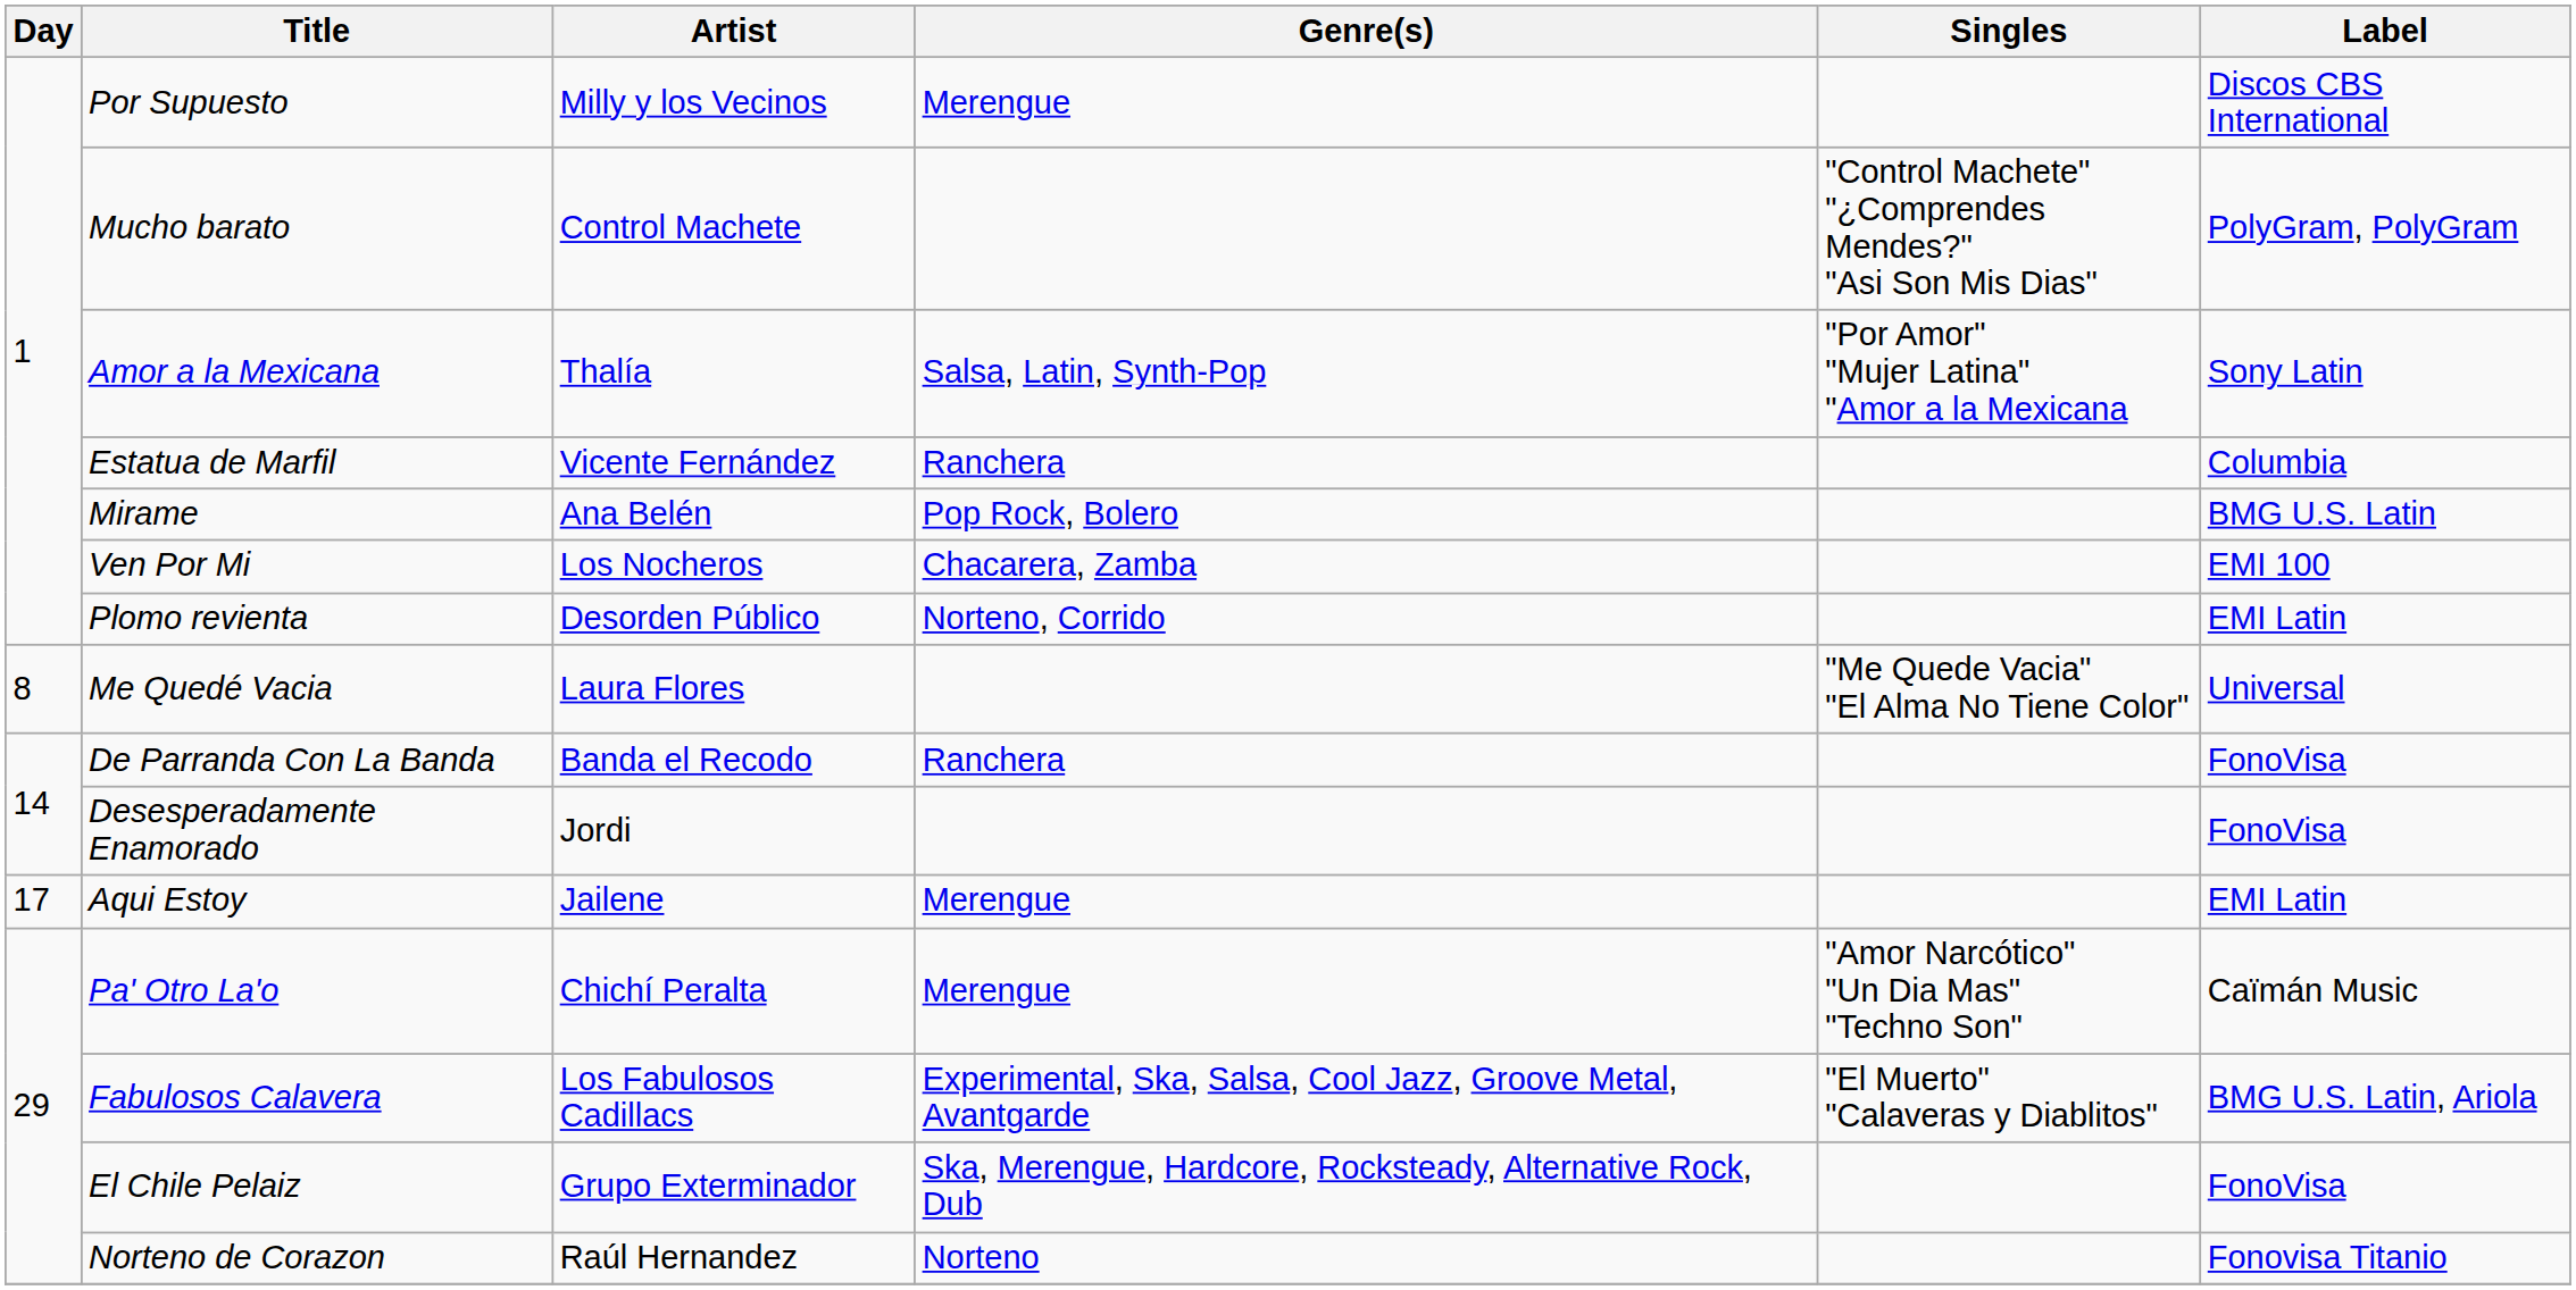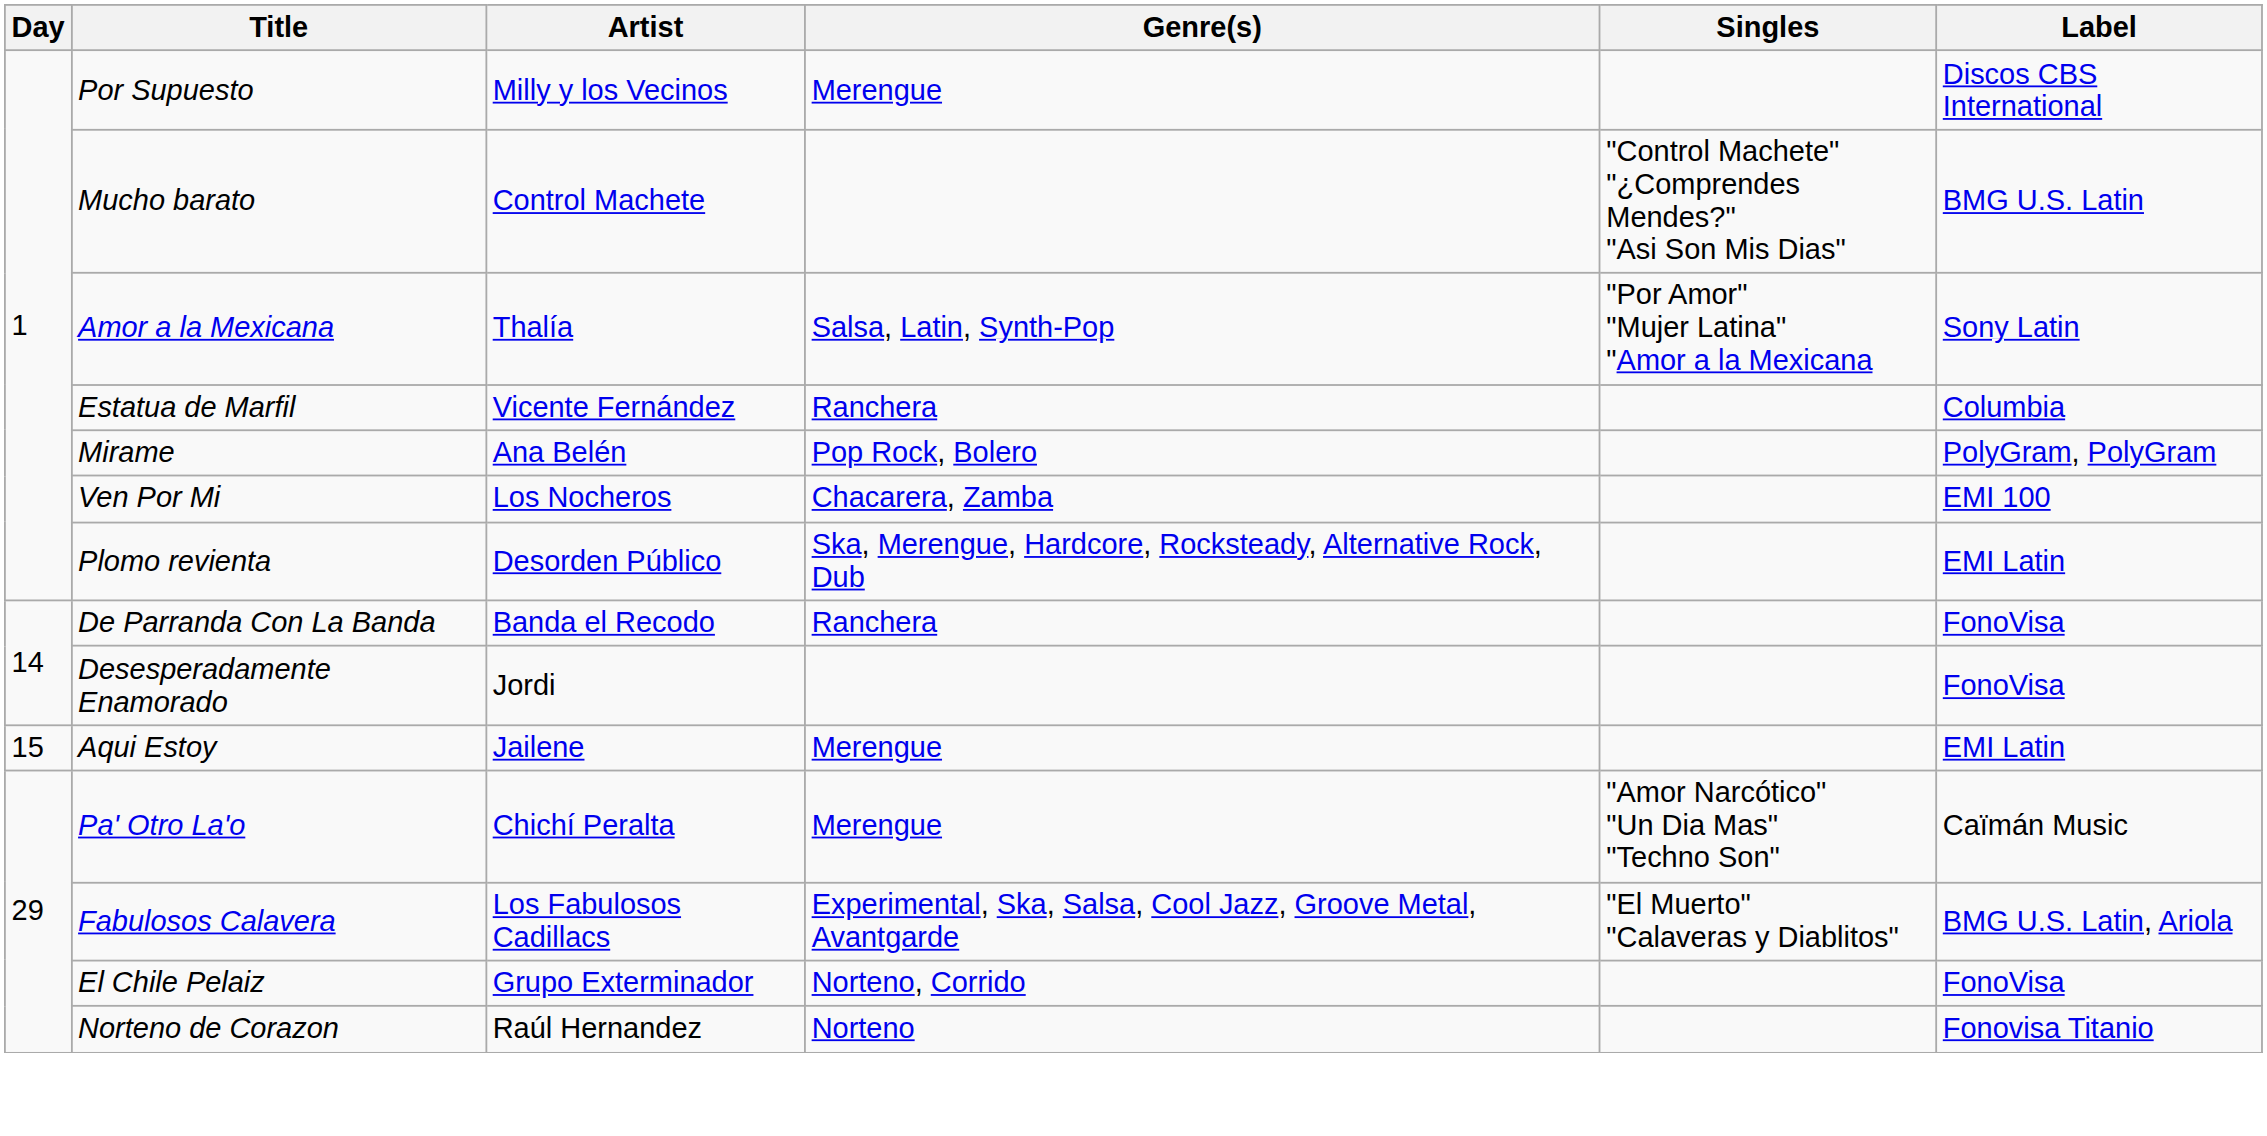 <table class="wikitable sortable" style="text-align: left;">
 <tr>
 <th>Day</th>
 <th>Title</th>
 <th>Artist</th>
 <th>Genre(s)</th>
 <th>Singles</th>
 <th>Label</th>
 </tr>
 <tr>
 <td rowspan="7">1</td>
 <td><em>Por Supuesto</em></td>
 <td><a href='#'>Milly y los Vecinos</a></td>
 <td><a href='#'>Merengue</a></td>
 <td></td>
 <td><a href='#'>Discos CBS International</a></td>
 </tr>
 <tr>
 <td><em>Mucho barato</em></td>
 <td><a href='#'>Control Machete</a></td>
 <td></td>
 <td>"Control Machete"<br>"¿Comprendes Mendes?"<br>"Asi Son Mis Dias"</td>
-<td><a href='#'>PolyGram</a>, <a href='#'>PolyGram</a></td>
+<td><a href='#'>BMG U.S. Latin</a></td>
 </tr>
 <tr>
 <td><em><a href='#'>Amor a la Mexicana</a></em></td>
 <td><a href='#'>Thalía</a></td>
 <td><a href='#'>Salsa</a>, <a href='#'>Latin</a>, <a href='#'>Synth-Pop</a></td>
 <td>"Por Amor"<br>"Mujer Latina"<br>"<a href='#'>Amor a la Mexicana</a></td>
 <td><a href='#'>Sony Latin</a></td>
 </tr>
 <tr>
 <td><em>Estatua de Marfil</em></td>
 <td><a href='#'>Vicente Fernández</a></td>
 <td><a href='#'>Ranchera</a></td>
 <td></td>
 <td><a href='#'>Columbia</a></td>
 </tr>
 <tr>
 <td><em>Mirame</em></td>
 <td><a href='#'>Ana Belén</a></td>
 <td><a href='#'>Pop Rock</a>, <a href='#'>Bolero</a></td>
 <td></td>
-<td><a href='#'>BMG U.S. Latin</a></td>
+<td><a href='#'>PolyGram</a>, <a href='#'>PolyGram</a></td>
 </tr>
 <tr>
 <td><em>Ven Por Mi</em></td>
 <td><a href='#'>Los Nocheros</a></td>
 <td><a href='#'>Chacarera</a>, <a href='#'>Zamba</a></td>
 <td></td>
 <td><a href='#'>EMI 100</a></td>
 </tr>
 <tr>
 <td><em>Plomo revienta</em></td>
 <td><a href='#'>Desorden Público</a></td>
-<td><a href='#'>Norteno</a>, <a href='#'>Corrido</a></td>
+<td><a href='#'>Ska</a>, <a href='#'>Merengue</a>, <a href='#'>Hardcore</a>, <a href='#'>Rocksteady</a>, <a href='#'>Alternative Rock</a>, <a href='#'>Dub</a></td>
 <td></td>
 <td><a href='#'>EMI Latin</a></td>
-</tr>
-<tr>
-<td>8</td>
-<td><em>Me Quedé Vacia</em></td>
-<td><a href='#'>Laura Flores</a></td>
-<td></td>
-<td>"Me Quede Vacia"<br>"El Alma No Tiene Color"</td>
-<td><a href='#'>Universal</a></td>
 </tr>
 <tr>
 <td rowspan="2">14</td>
 <td><em>De Parranda Con La Banda</em></td>
 <td><a href='#'>Banda el Recodo</a></td>
 <td><a href='#'>Ranchera</a></td>
 <td></td>
 <td><a href='#'>FonoVisa</a></td>
 </tr>
 <tr>
 <td><em>Desesperadamente Enamorado</em></td>
 <td>Jordi</td>
 <td></td>
 <td></td>
 <td><a href='#'>FonoVisa</a></td>
 </tr>
 <tr>
-<td>17</td>
+<td>15</td>
 <td><em>Aqui Estoy</em></td>
 <td><a href='#'>Jailene</a></td>
 <td><a href='#'>Merengue</a></td>
 <td></td>
 <td><a href='#'>EMI Latin</a></td>
 </tr>
 <tr>
 <td rowspan="4">29</td>
 <td><em><a href='#'>Pa' Otro La'o</a></em></td>
 <td><a href='#'>Chichí Peralta</a></td>
 <td><a href='#'>Merengue</a></td>
 <td>"Amor Narcótico"<br>"Un Dia Mas"<br>"Techno Son"</td>
 <td>Caïmán Music</td>
 </tr>
 <tr>
 <td><em><a href='#'>Fabulosos Calavera</a></em></td>
 <td><a href='#'>Los Fabulosos Cadillacs</a></td>
 <td><a href='#'>Experimental</a>, <a href='#'>Ska</a>, <a href='#'>Salsa</a>, <a href='#'>Cool Jazz</a>, <a href='#'>Groove Metal</a>, <a href='#'>Avantgarde</a></td>
 <td>"El Muerto"<br>"Calaveras y Diablitos"</td>
 <td><a href='#'>BMG U.S. Latin</a>, <a href='#'>Ariola</a></td>
 </tr>
 <tr>
 <td><em>El Chile Pelaiz</em></td>
 <td><a href='#'>Grupo Exterminador</a></td>
-<td><a href='#'>Ska</a>, <a href='#'>Merengue</a>, <a href='#'>Hardcore</a>, <a href='#'>Rocksteady</a>, <a href='#'>Alternative Rock</a>, <a href='#'>Dub</a></td>
+<td><a href='#'>Norteno</a>, <a href='#'>Corrido</a></td>
 <td></td>
 <td><a href='#'>FonoVisa</a></td>
 </tr>
 <tr>
 <td><em>Norteno de Corazon</em></td>
 <td>Raúl Hernandez</td>
 <td><a href='#'>Norteno</a></td>
 <td></td>
 <td><a href='#'>Fonovisa Titanio</a></td>
 </tr>
 <tr>
 </tr>
 </table>
